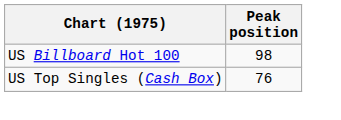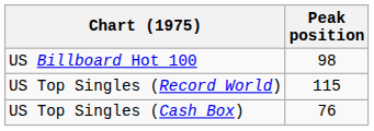 <table class="wikitable">
 <tr>
 <th>Chart (1975)</th>
 <th>Peak<br>position</th>
 </tr>
 <tr>
 <td>US <a href='#'><em>Billboard</em> Hot 100</a></td>
 <td align=center>98</td>
 </tr>
 <tr>
+<td>US Top Singles (<em><a href='#'>Record World</a></em>)</td>
+<td align=center>115</td>
+</tr>
+<tr>
 <td>US Top Singles (<em><a href='#'>Cash Box</a></em>)</td>
 <td align=center>76</td>
 </tr>
 </table>
